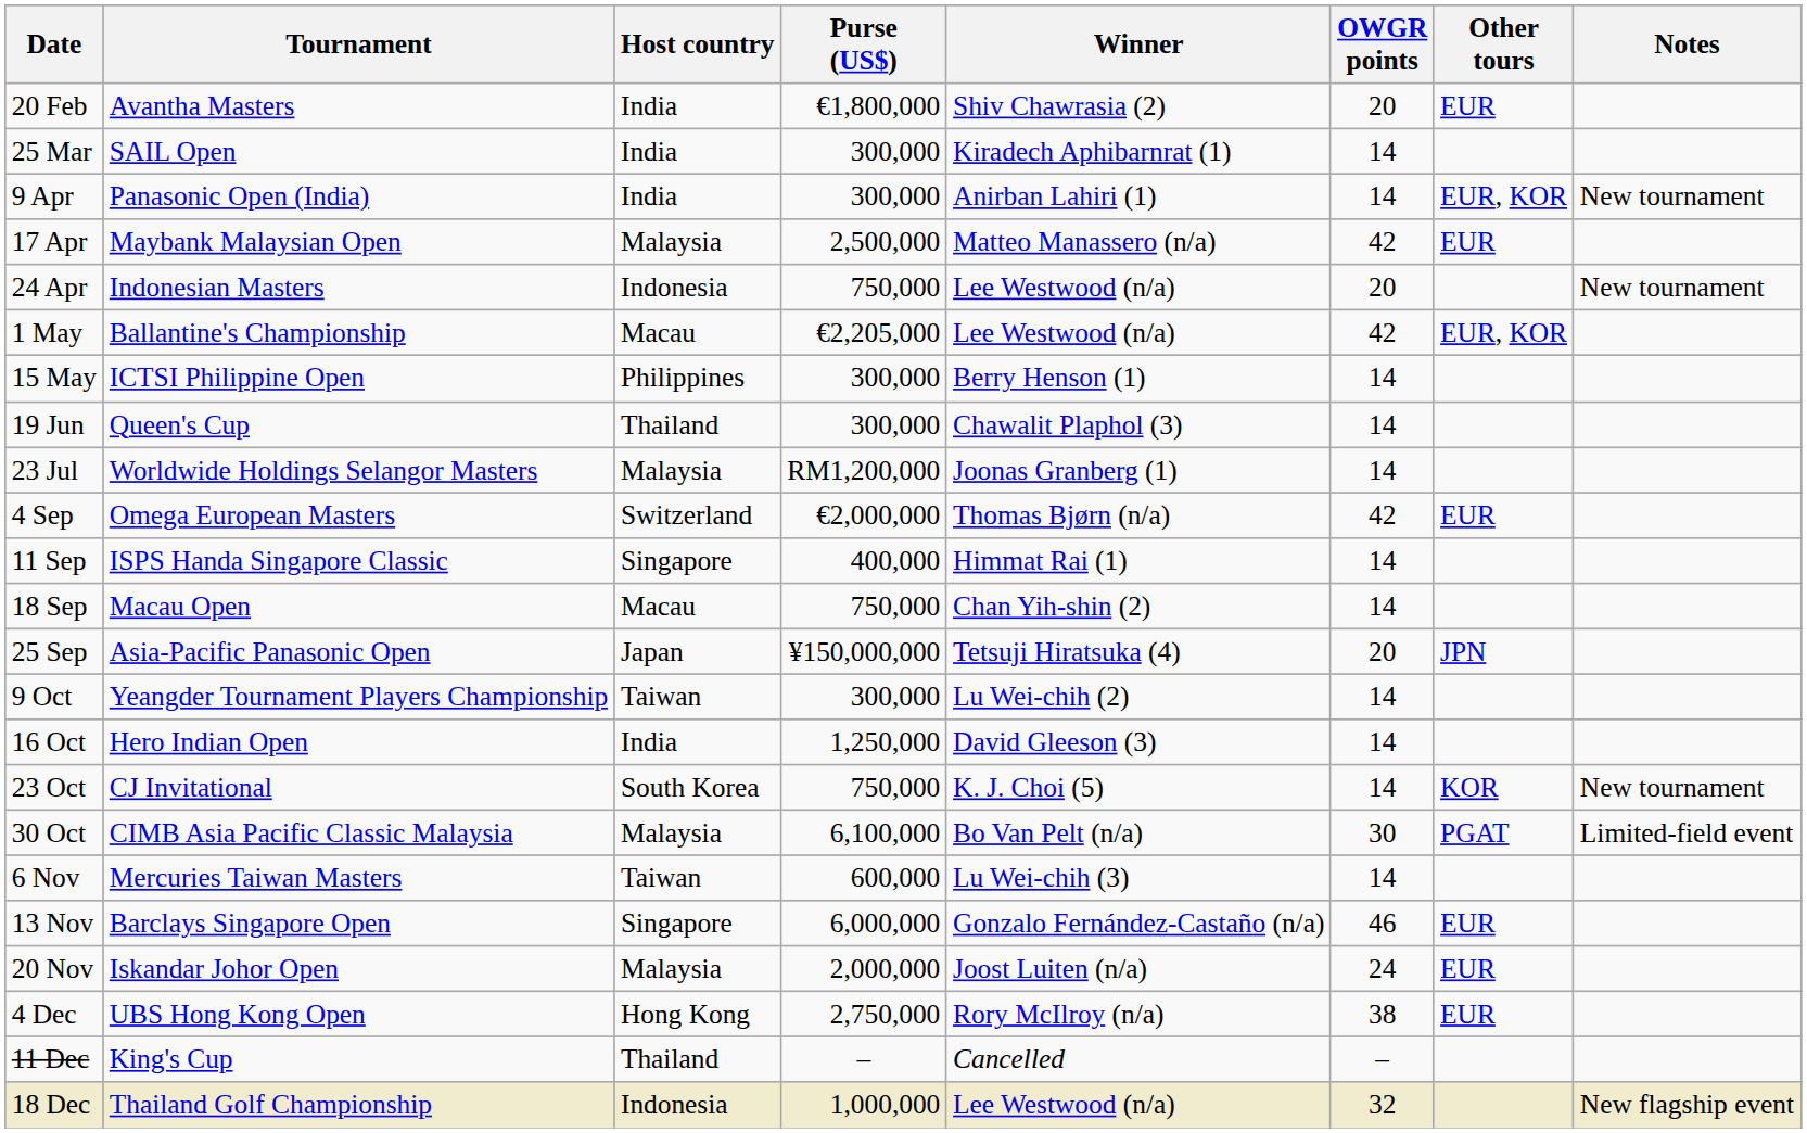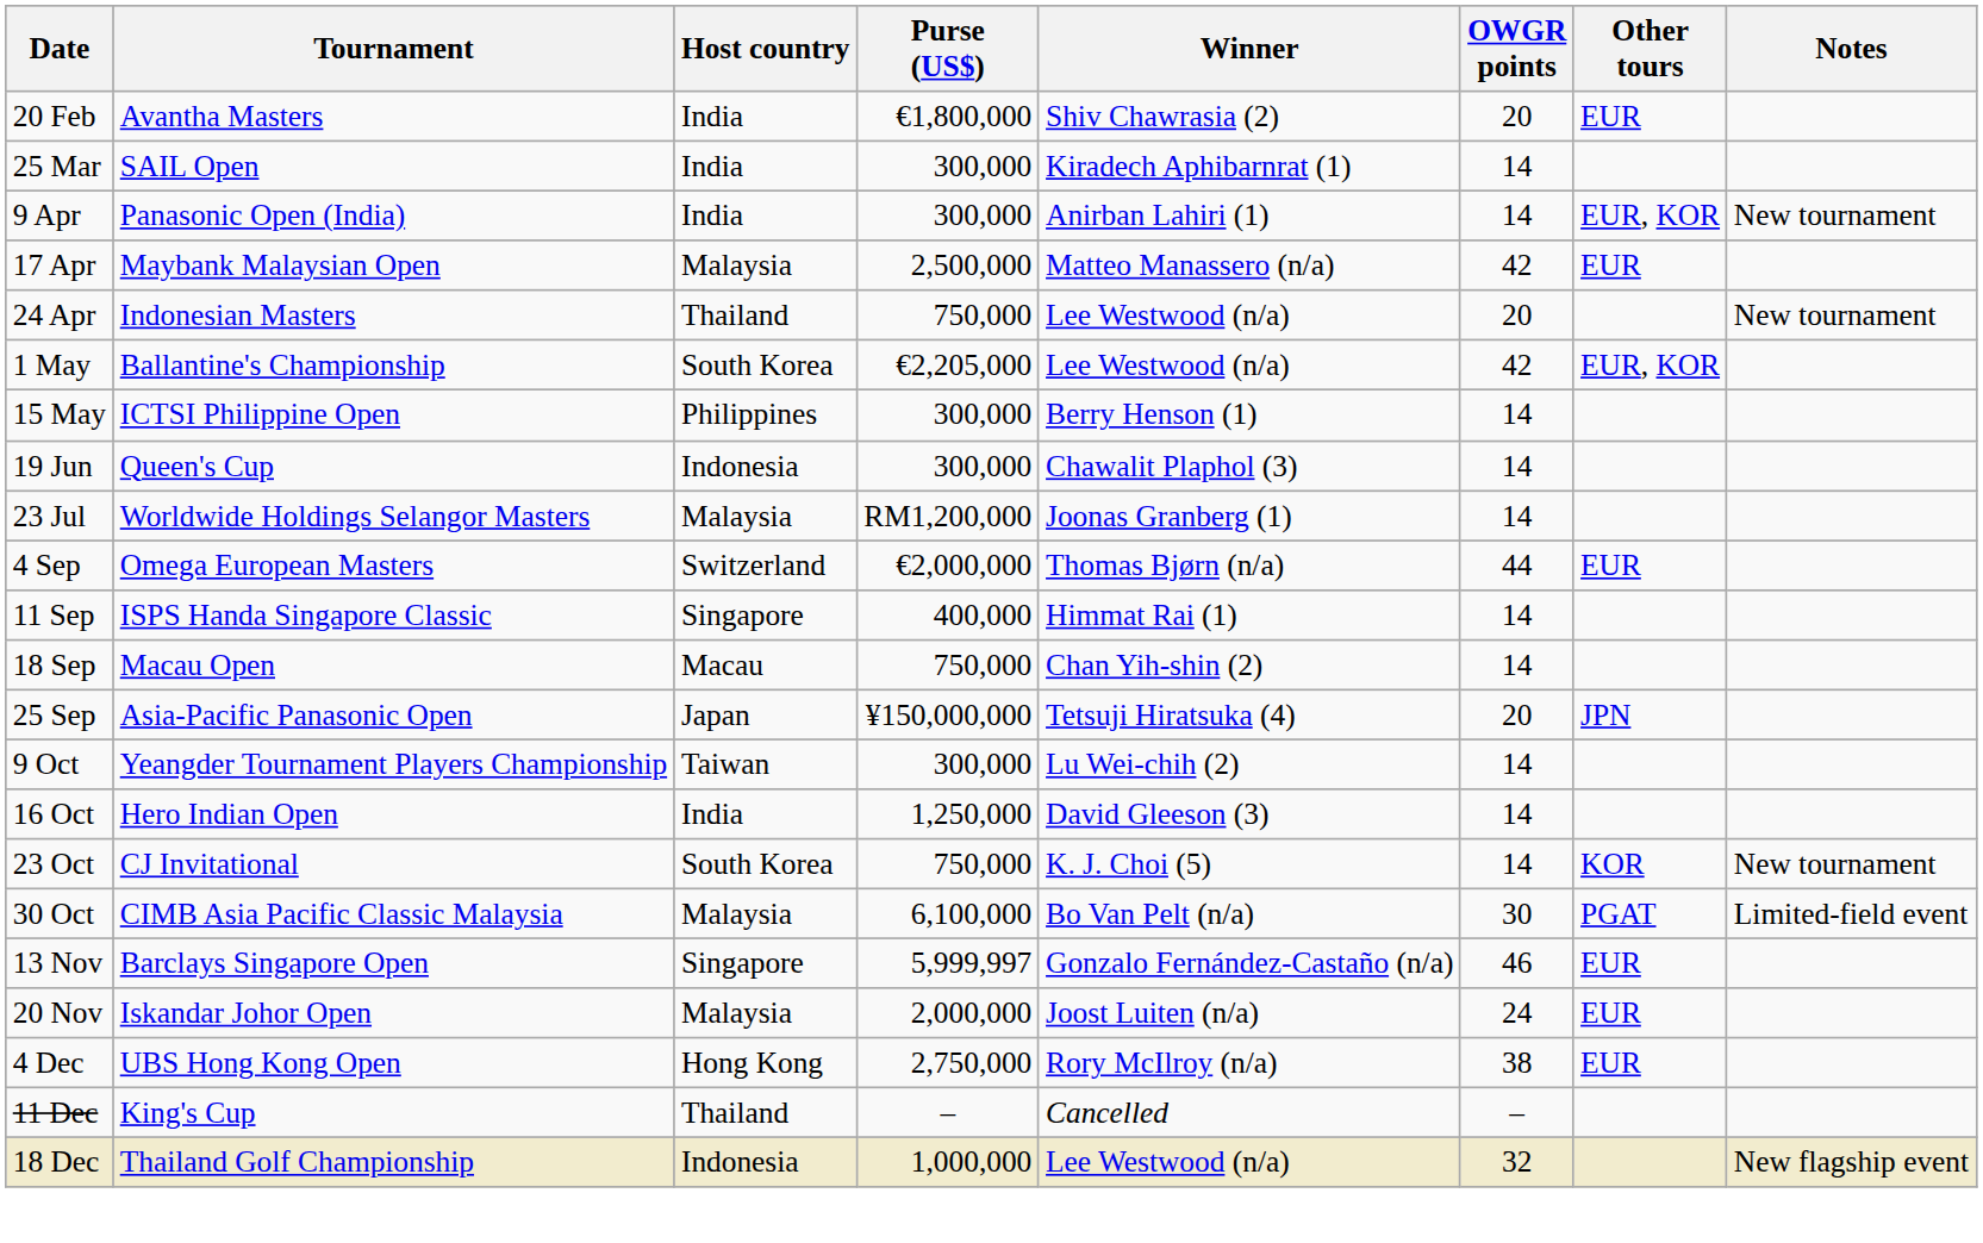 <table class="wikitable" style="font-size:95%">
 <tr>
 <th>Date</th>
 <th>Tournament</th>
 <th>Host country</th>
 <th>Purse<br>(<a href='#'>US$</a>)</th>
 <th>Winner</th>
 <th><a href='#'>OWGR</a><br>points</th>
 <th>Other<br>tours</th>
 <th>Notes</th>
 </tr>
 <tr>
 <td>20 Feb</td>
 <td><a href='#'>Avantha Masters</a></td>
 <td>India</td>
 <td align=right>€1,800,000</td>
 <td> <a href='#'>Shiv Chawrasia</a> (2)</td>
 <td align=center>20</td>
 <td><a href='#'>EUR</a></td>
 <td></td>
 </tr>
 <tr>
 <td>25 Mar</td>
 <td><a href='#'>SAIL Open</a></td>
 <td>India</td>
 <td align=right>300,000</td>
 <td> <a href='#'>Kiradech Aphibarnrat</a> (1)</td>
 <td align=center>14</td>
 <td></td>
 <td></td>
 </tr>
 <tr>
 <td>9 Apr</td>
 <td><a href='#'>Panasonic Open (India)</a></td>
 <td>India</td>
 <td align=right>300,000</td>
 <td> <a href='#'>Anirban Lahiri</a> (1)</td>
 <td align=center>14</td>
 <td><a href='#'>EUR</a>, <a href='#'>KOR</a></td>
 <td>New tournament</td>
 </tr>
 <tr>
 <td>17 Apr</td>
 <td><a href='#'>Maybank Malaysian Open</a></td>
 <td>Malaysia</td>
 <td align=right>2,500,000</td>
 <td> <a href='#'>Matteo Manassero</a> (n/a)</td>
 <td align=center>42</td>
 <td><a href='#'>EUR</a></td>
 <td></td>
 </tr>
 <tr>
 <td>24 Apr</td>
 <td><a href='#'>Indonesian Masters</a></td>
-<td>Indonesia</td>
+<td>Thailand</td>
 <td align=right>750,000</td>
 <td> <a href='#'>Lee Westwood</a> (n/a)</td>
 <td align=center>20</td>
 <td></td>
 <td>New tournament</td>
 </tr>
 <tr>
 <td>1 May</td>
 <td><a href='#'>Ballantine's Championship</a></td>
-<td>Macau</td>
+<td>South Korea</td>
 <td align=right>€2,205,000</td>
 <td> <a href='#'>Lee Westwood</a> (n/a)</td>
 <td align=center>42</td>
 <td><a href='#'>EUR</a>, <a href='#'>KOR</a></td>
 <td></td>
 </tr>
 <tr>
 <td>15 May</td>
 <td><a href='#'>ICTSI Philippine Open</a></td>
 <td>Philippines</td>
 <td align=right>300,000</td>
 <td> <a href='#'>Berry Henson</a> (1)</td>
 <td align=center>14</td>
 <td></td>
 <td></td>
 </tr>
 <tr>
 <td>19 Jun</td>
 <td><a href='#'>Queen's Cup</a></td>
-<td>Thailand</td>
+<td>Indonesia</td>
 <td align=right>300,000</td>
 <td> <a href='#'>Chawalit Plaphol</a> (3)</td>
 <td align=center>14</td>
 <td></td>
 <td></td>
 </tr>
 <tr>
 <td>23 Jul</td>
 <td><a href='#'>Worldwide Holdings Selangor Masters</a></td>
 <td>Malaysia</td>
 <td align=right>RM1,200,000</td>
 <td> <a href='#'>Joonas Granberg</a> (1)</td>
 <td align=center>14</td>
 <td></td>
 <td></td>
 </tr>
 <tr>
 <td>4 Sep</td>
 <td><a href='#'>Omega European Masters</a></td>
 <td>Switzerland</td>
 <td align=right>€2,000,000</td>
 <td> <a href='#'>Thomas Bjørn</a> (n/a)</td>
-<td align=center>42</td>
+<td align=center>44</td>
 <td><a href='#'>EUR</a></td>
 <td></td>
 </tr>
 <tr>
 <td>11 Sep</td>
 <td><a href='#'>ISPS Handa Singapore Classic</a></td>
 <td>Singapore</td>
 <td align=right>400,000</td>
 <td> <a href='#'>Himmat Rai</a> (1)</td>
 <td align=center>14</td>
 <td></td>
 <td></td>
 </tr>
 <tr>
 <td>18 Sep</td>
 <td><a href='#'>Macau Open</a></td>
 <td>Macau</td>
 <td align=right>750,000</td>
 <td> <a href='#'>Chan Yih-shin</a> (2)</td>
 <td align=center>14</td>
 <td></td>
 <td></td>
 </tr>
 <tr>
 <td>25 Sep</td>
 <td><a href='#'>Asia-Pacific Panasonic Open</a></td>
 <td>Japan</td>
 <td align=right>¥150,000,000</td>
 <td> <a href='#'>Tetsuji Hiratsuka</a> (4)</td>
 <td align=center>20</td>
 <td><a href='#'>JPN</a></td>
 <td></td>
 </tr>
 <tr>
 <td>9 Oct</td>
 <td><a href='#'>Yeangder Tournament Players Championship</a></td>
 <td>Taiwan</td>
 <td align=right>300,000</td>
 <td> <a href='#'>Lu Wei-chih</a> (2)</td>
 <td align=center>14</td>
 <td></td>
 <td></td>
 </tr>
 <tr>
 <td>16 Oct</td>
 <td><a href='#'>Hero Indian Open</a></td>
 <td>India</td>
 <td align=right>1,250,000</td>
 <td> <a href='#'>David Gleeson</a> (3)</td>
 <td align=center>14</td>
 <td></td>
 <td></td>
 </tr>
 <tr>
 <td>23 Oct</td>
 <td><a href='#'>CJ Invitational</a></td>
 <td>South Korea</td>
 <td align=right>750,000</td>
 <td> <a href='#'>K. J. Choi</a> (5)</td>
 <td align=center>14</td>
 <td><a href='#'>KOR</a></td>
 <td>New tournament</td>
 </tr>
 <tr>
 <td>30 Oct</td>
 <td><a href='#'>CIMB Asia Pacific Classic Malaysia</a></td>
 <td>Malaysia</td>
 <td align=right>6,100,000</td>
 <td> <a href='#'>Bo Van Pelt</a> (n/a)</td>
 <td align=center>30</td>
 <td><a href='#'>PGAT</a></td>
 <td>Limited-field event</td>
 </tr>
 <tr>
-<td>6 Nov</td>
-<td><a href='#'>Mercuries Taiwan Masters</a></td>
-<td>Taiwan</td>
-<td align=right>600,000</td>
-<td> <a href='#'>Lu Wei-chih</a> (3)</td>
-<td align=center>14</td>
-<td></td>
-<td></td>
-</tr>
-<tr>
 <td>13 Nov</td>
 <td><a href='#'>Barclays Singapore Open</a></td>
 <td>Singapore</td>
-<td align=right>6,000,000</td>
+<td align=right>5,999,997</td>
 <td> <a href='#'>Gonzalo Fernández-Castaño</a> (n/a)</td>
 <td align=center>46</td>
 <td><a href='#'>EUR</a></td>
 <td></td>
 </tr>
 <tr>
 <td>20 Nov</td>
 <td><a href='#'>Iskandar Johor Open</a></td>
 <td>Malaysia</td>
 <td align=right>2,000,000</td>
 <td> <a href='#'>Joost Luiten</a> (n/a)</td>
 <td align=center>24</td>
 <td><a href='#'>EUR</a></td>
 <td></td>
 </tr>
 <tr>
 <td>4 Dec</td>
 <td><a href='#'>UBS Hong Kong Open</a></td>
 <td>Hong Kong</td>
 <td align=right>2,750,000</td>
 <td> <a href='#'>Rory McIlroy</a> (n/a)</td>
 <td align=center>38</td>
 <td><a href='#'>EUR</a></td>
 <td></td>
 </tr>
 <tr>
 <td><s>11 Dec</s></td>
 <td><a href='#'>King's Cup</a></td>
 <td>Thailand</td>
 <td align=center>–</td>
 <td><em>Cancelled</em></td>
 <td align=center>–</td>
 <td></td>
 </tr>
 <tr style="background:#f2ecce;">
 <td>18 Dec</td>
 <td><a href='#'>Thailand Golf Championship</a></td>
 <td>Indonesia</td>
 <td align=right>1,000,000</td>
 <td> <a href='#'>Lee Westwood</a> (n/a)</td>
 <td align=center>32</td>
 <td></td>
 <td>New flagship event</td>
 </tr>
 </table>
